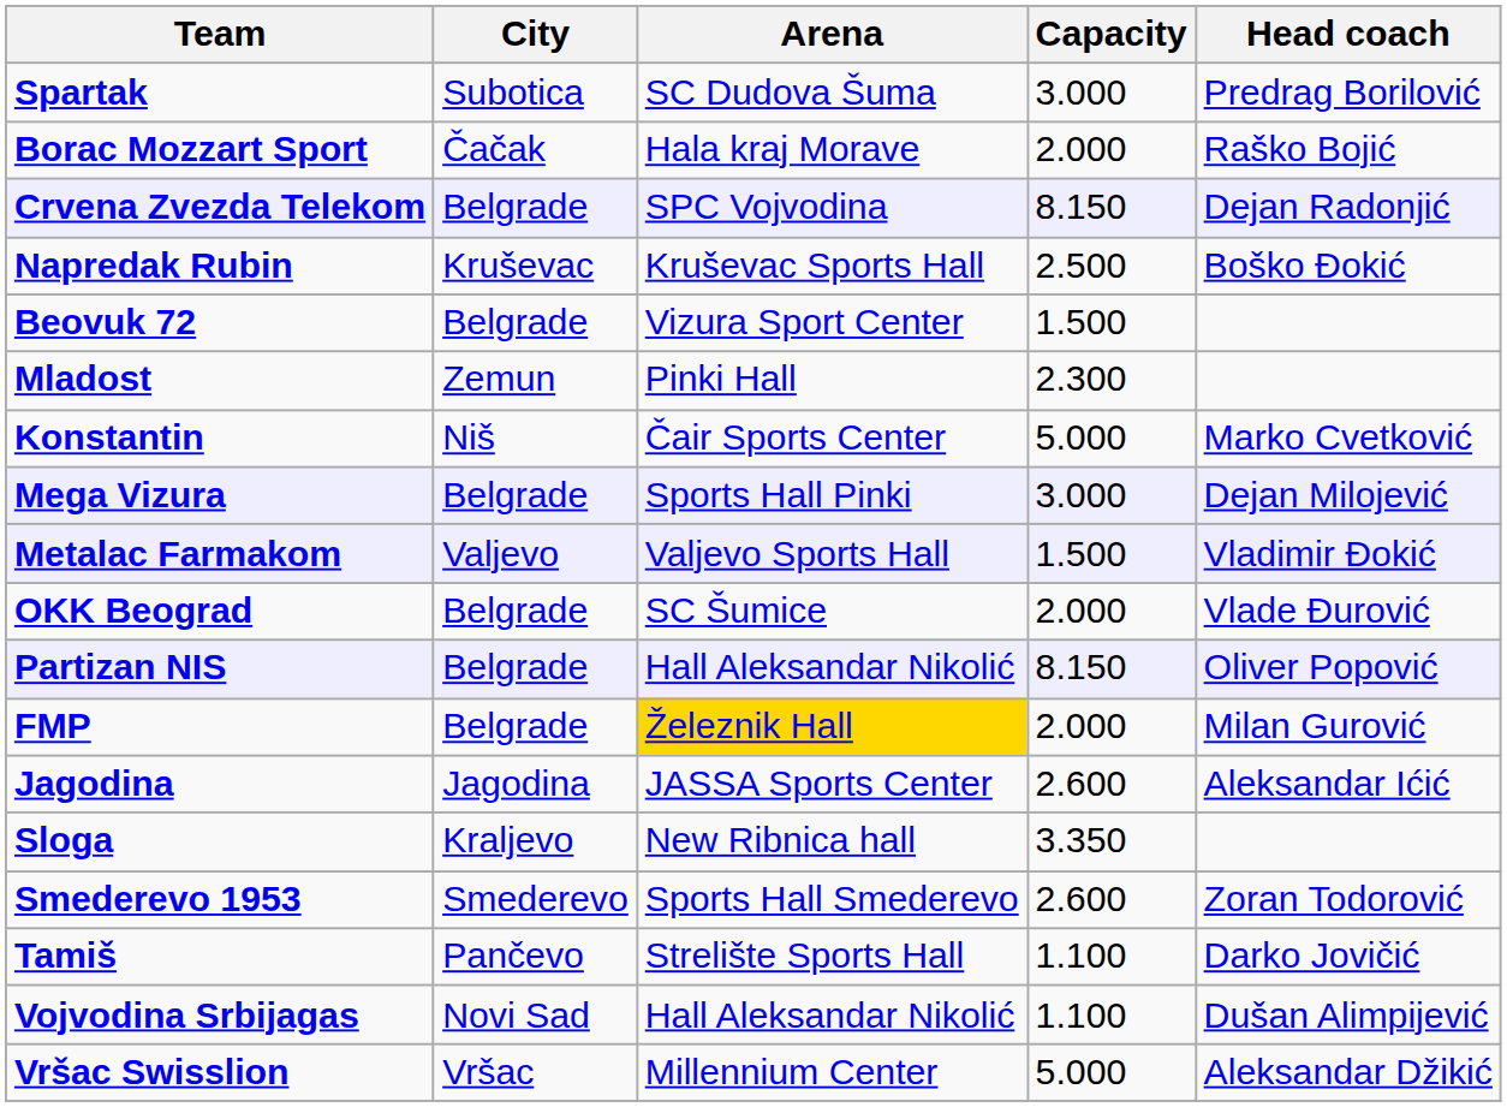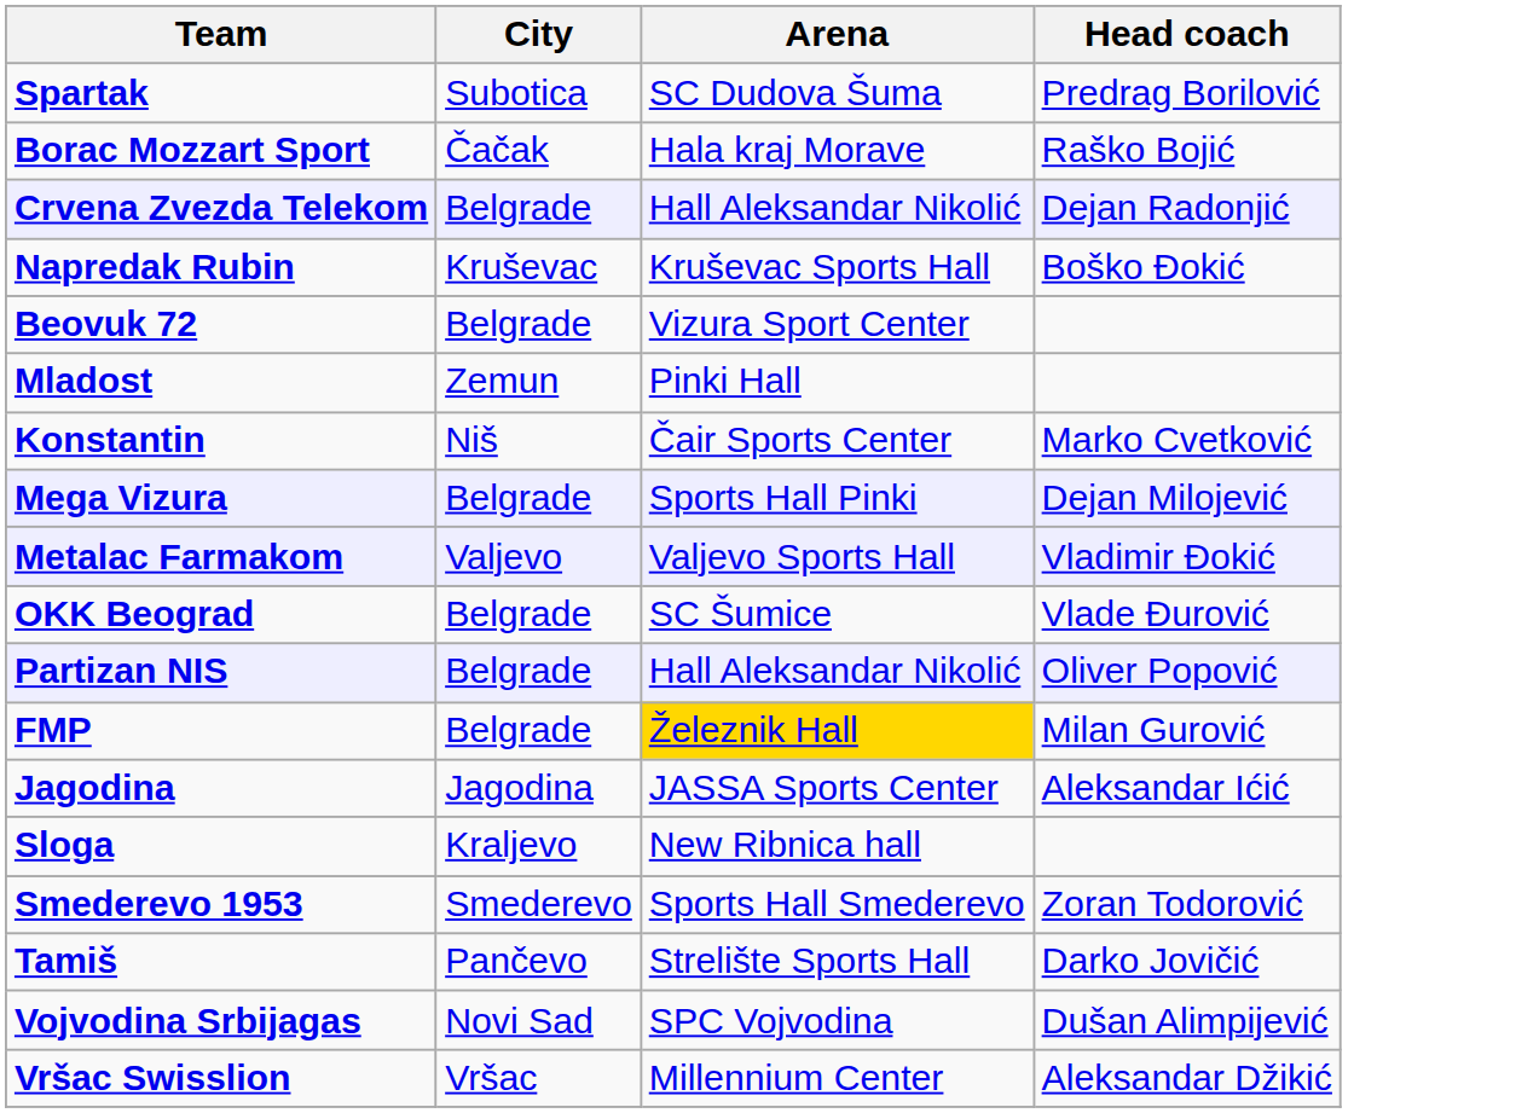 <table class="wikitable sortable">
 <tr>
 <th>Team</th>
 <th>City</th>
 <th>Arena</th>
-<th>Capacity</th>
 <th>Head coach</th>
 </tr>
 <tr>
 <td><strong><a href='#'>Spartak</a></strong></td>
 <td><a href='#'>Subotica</a></td>
 <td><a href='#'>SC Dudova Šuma</a></td>
-<td>3.000</td>
 <td><a href='#'>Predrag Borilović</a></td>
 </tr>
 <tr>
 <td><strong><a href='#'>Borac Mozzart Sport</a></strong></td>
 <td><a href='#'>Čačak</a></td>
 <td><a href='#'>Hala kraj Morave</a></td>
-<td>2.000</td>
 <td><a href='#'>Raško Bojić</a></td>
 </tr>
 <tr bgcolor="#eef">
 <td><strong><a href='#'>Crvena Zvezda Telekom</a></strong></td>
 <td><a href='#'>Belgrade</a></td>
-<td><a href='#'>SPC Vojvodina</a></td>
-<td>8.150</td>
+<td><a href='#'>Hall Aleksandar Nikolić</a></td>
 <td><a href='#'>Dejan Radonjić</a></td>
 </tr>
 <tr>
 <td><strong><a href='#'>Napredak Rubin</a></strong></td>
 <td><a href='#'>Kruševac</a></td>
 <td><a href='#'>Kruševac Sports Hall</a></td>
-<td>2.500</td>
 <td><a href='#'>Boško Đokić</a></td>
 </tr>
 <tr>
 <td><strong><a href='#'>Beovuk 72</a></strong></td>
 <td><a href='#'>Belgrade</a></td>
 <td><a href='#'>Vizura Sport Center</a></td>
-<td>1.500</td>
 <td></td>
 </tr>
 <tr>
 <td><strong><a href='#'>Mladost</a></strong></td>
 <td><a href='#'>Zemun</a></td>
 <td><a href='#'>Pinki Hall</a></td>
-<td>2.300</td>
 <td></td>
 </tr>
 <tr>
 <td><strong><a href='#'>Konstantin</a></strong></td>
 <td><a href='#'>Niš</a></td>
 <td><a href='#'>Čair Sports Center</a></td>
-<td>5.000</td>
 <td><a href='#'>Marko Cvetković</a></td>
 </tr>
 <tr bgcolor="#eef">
 <td><strong><a href='#'>Mega Vizura</a></strong></td>
 <td><a href='#'>Belgrade</a></td>
 <td><a href='#'>Sports Hall Pinki</a></td>
-<td>3.000</td>
 <td><a href='#'>Dejan Milojević</a></td>
 </tr>
 <tr bgcolor="#eef">
 <td><strong><a href='#'>Metalac Farmakom</a></strong></td>
 <td><a href='#'>Valjevo</a></td>
 <td><a href='#'>Valjevo Sports Hall</a></td>
-<td>1.500</td>
 <td><a href='#'>Vladimir Đokić</a></td>
 </tr>
 <tr>
 <td><strong><a href='#'>OKK Beograd</a></strong></td>
 <td><a href='#'>Belgrade</a></td>
 <td><a href='#'>SC Šumice</a></td>
-<td>2.000</td>
 <td><a href='#'>Vlade Đurović</a></td>
 </tr>
 <tr bgcolor="#eef">
 <td><strong><a href='#'>Partizan NIS</a></strong></td>
 <td><a href='#'>Belgrade</a></td>
 <td><a href='#'>Hall Aleksandar Nikolić</a></td>
-<td>8.150</td>
 <td><a href='#'>Oliver Popović</a></td>
 </tr>
 <tr>
 <td><strong><a href='#'>FMP</a></strong></td>
 <td><a href='#'>Belgrade</a></td>
 <td style="background: gold;"><a href='#'>Železnik Hall</a></td>
-<td>2.000</td>
 <td><a href='#'>Milan Gurović</a></td>
 </tr>
 <tr>
 <td><strong><a href='#'>Jagodina</a></strong></td>
 <td><a href='#'>Jagodina</a></td>
 <td><a href='#'>JASSA Sports Center</a></td>
-<td>2.600</td>
 <td><a href='#'>Aleksandar Ićić</a></td>
 </tr>
 <tr>
 <td><strong><a href='#'>Sloga</a></strong></td>
 <td><a href='#'>Kraljevo</a></td>
 <td><a href='#'>New Ribnica hall</a></td>
-<td>3.350</td>
 <td></td>
 </tr>
 <tr>
 <td><strong><a href='#'>Smederevo 1953</a></strong></td>
 <td><a href='#'>Smederevo</a></td>
 <td><a href='#'>Sports Hall Smederevo</a></td>
-<td>2.600</td>
 <td><a href='#'>Zoran Todorović</a></td>
 </tr>
 <tr>
 <td><strong><a href='#'>Tamiš</a></strong></td>
 <td><a href='#'>Pančevo</a></td>
 <td><a href='#'>Strelište Sports Hall</a></td>
-<td>1.100</td>
 <td><a href='#'>Darko Jovičić</a></td>
 </tr>
 <tr>
 <td><strong><a href='#'>Vojvodina Srbijagas</a></strong></td>
 <td><a href='#'>Novi Sad</a></td>
-<td><a href='#'>Hall Aleksandar Nikolić</a></td>
-<td>1.100</td>
+<td><a href='#'>SPC Vojvodina</a></td>
 <td><a href='#'>Dušan Alimpijević</a></td>
 </tr>
 <tr>
 <td><strong><a href='#'>Vršac Swisslion</a></strong></td>
 <td><a href='#'>Vršac</a></td>
 <td><a href='#'>Millennium Center</a></td>
-<td>5.000</td>
 <td><a href='#'>Aleksandar Džikić</a></td>
 </tr>
 </table>
